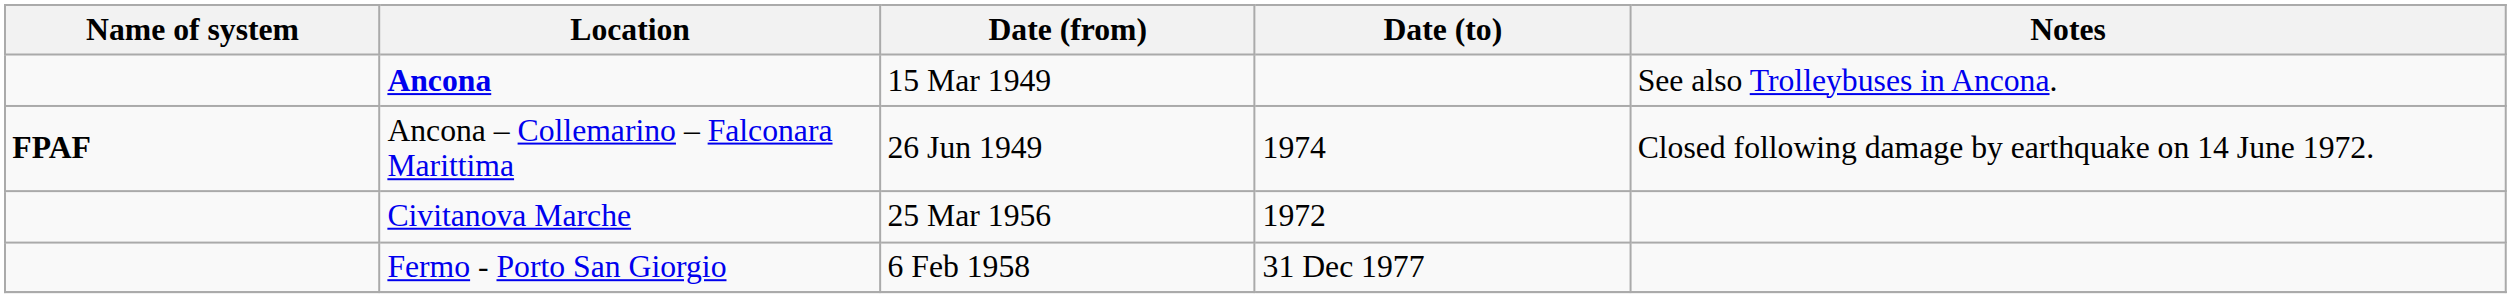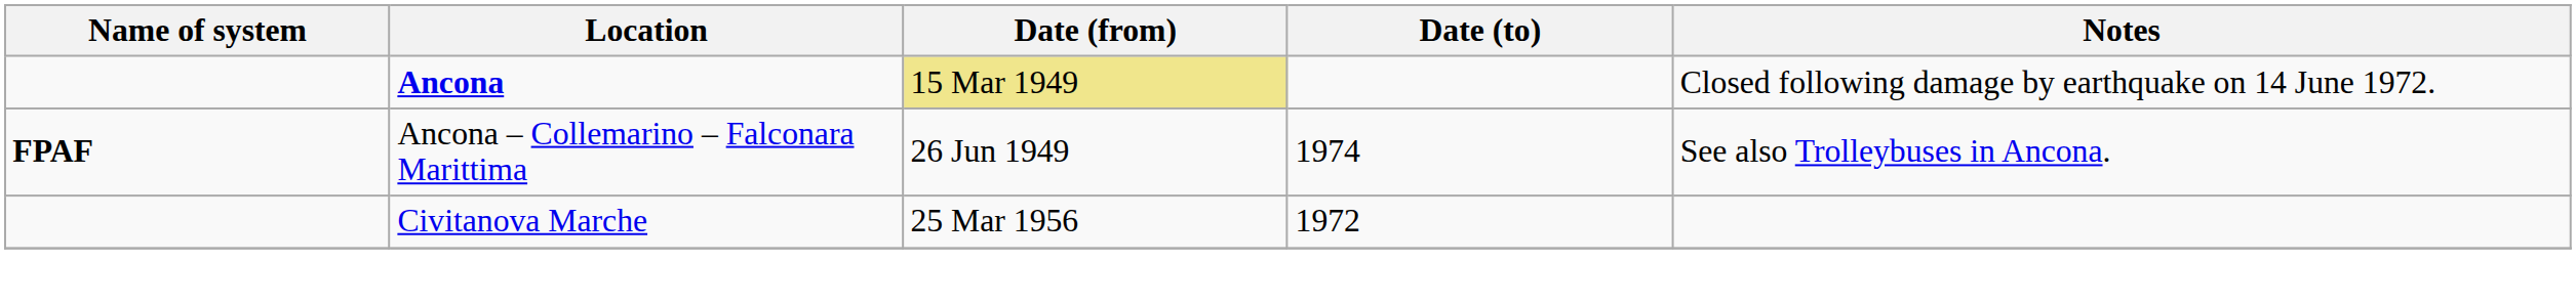 <table class="wikitable" width=100%>
 <tr>
 <th width=15%>Name of system</th>
 <th width=20%>Location</th>
 <th width=15%>Date (from)</th>
 <th width=15%>Date (to)</th>
 <th width=35%>Notes</th>
 </tr>
 <tr>
 <td> </td>
 <td><strong><a href='#'>Ancona</a></strong></td>
-<td>15 Mar 1949</td>
+<td style="background: khaki;">15 Mar 1949</td>
 <td> </td>
-<td>See also <a href='#'>Trolleybuses in Ancona</a>.</td>
+<td>Closed following damage by earthquake on 14 June 1972.</td>
 </tr>
 <tr>
 <td><strong>FPAF</strong></td>
 <td>Ancona – <a href='#'>Collemarino</a> – <a href='#'>Falconara Marittima</a></td>
 <td>26 Jun 1949</td>
 <td>1974</td>
-<td>Closed following damage by earthquake on 14 June 1972.</td>
+<td>See also <a href='#'>Trolleybuses in Ancona</a>.</td>
 </tr>
 <tr>
 <td> </td>
 <td><a href='#'>Civitanova Marche</a></td>
 <td>25 Mar 1956</td>
 <td>1972</td>
 <td> </td>
 </tr>
 <tr>
-<td> </td>
-<td><a href='#'>Fermo</a> - <a href='#'>Porto San Giorgio</a></td>
-<td>6 Feb 1958</td>
-<td>31 Dec 1977</td>
-<td> </td>
-</tr>
-<tr>
 </tr>
 </table>
